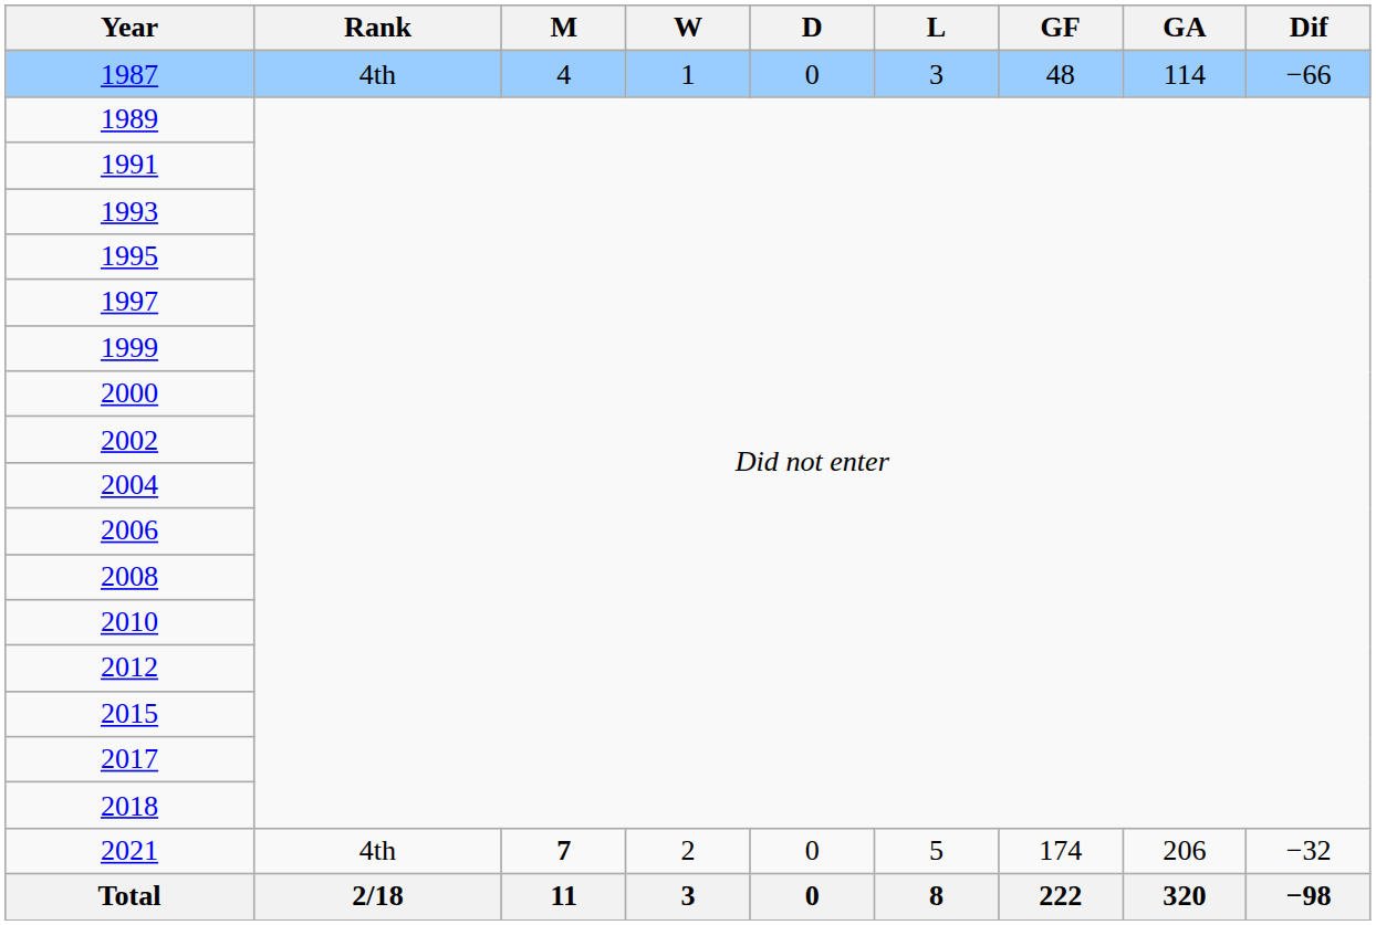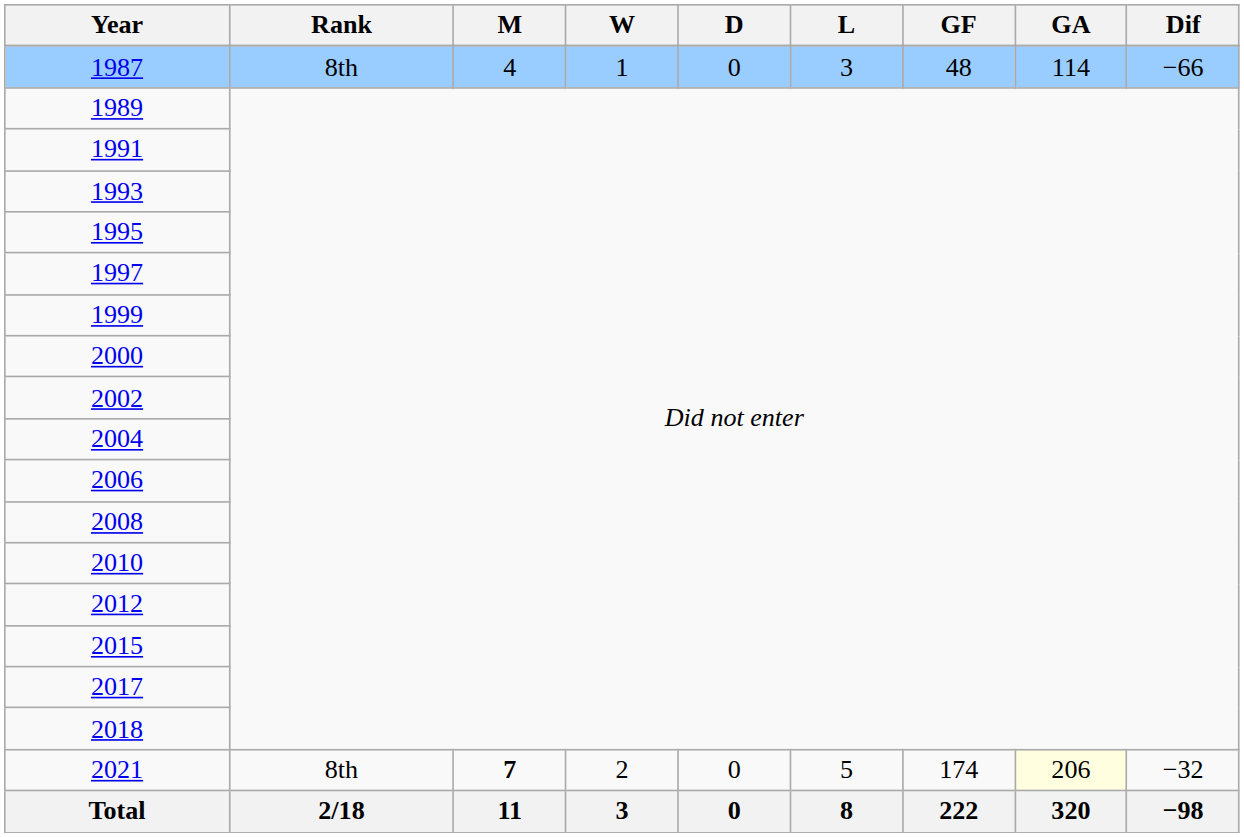 <table class="wikitable sortable" width=60% style="text-align:center">
 <tr>
 <th width=10%>Year</th>
 <th width=10%>Rank</th>
 <th width=5%>M</th>
 <th width=5%>W</th>
 <th width=5%>D</th>
 <th width=5%>L</th>
 <th width=5%>GF</th>
 <th width=5%>GA</th>
 <th width=5%>Dif</th>
 </tr>
 <tr>
 </tr>
 <tr valign="center" bgcolor=9acdff>
 <td> <a href='#'>1987</a></td>
-<td>4th</td>
+<td>8th</td>
 <td>4</td>
 <td>1</td>
 <td>0</td>
 <td>3</td>
 <td>48</td>
 <td>114</td>
 <td>−66</td>
 </tr>
 <tr>
 <td style=text-align=left> <a href='#'>1989</a></td>
 <td rowspan=16 colspan=9><em>Did not enter</em></td>
 </tr>
 <tr>
 <td style=text-align=left> <a href='#'>1991</a></td>
 </tr>
 <tr>
 <td style=text-align=left> <a href='#'>1993</a></td>
 </tr>
 <tr>
 <td style=text-align=left> <a href='#'>1995</a></td>
 </tr>
 <tr>
 <td style=text-align=left> <a href='#'>1997</a></td>
 </tr>
 <tr>
 <td style=text-align=left> <a href='#'>1999</a></td>
 </tr>
 <tr>
 <td style=text-align=left> <a href='#'>2000</a></td>
 </tr>
 <tr>
 <td style=text-align=left> <a href='#'>2002</a></td>
 </tr>
 <tr>
 <td style=text-align=left> <a href='#'>2004</a></td>
 </tr>
 <tr>
 <td style=text-align=left> <a href='#'>2006</a></td>
 </tr>
 <tr>
 <td style=text-align=left> <a href='#'>2008</a></td>
 </tr>
 <tr>
 <td style=text-align=left> <a href='#'>2010</a></td>
 </tr>
 <tr>
 <td style=text-align=left> <a href='#'>2012</a></td>
 </tr>
 <tr>
 <td style=text-align=left> <a href='#'>2015</a></td>
 </tr>
 <tr>
 <td style=text-align=left> <a href='#'>2017</a></td>
 </tr>
 <tr>
 <td style=text-align=left> <a href='#'>2018</a></td>
 </tr>
 <tr>
 <td style="text-align:center;"> <a href='#'>2021</a></td>
-<td>4th</td>
+<td>8th</td>
 <td><strong>7</strong></td>
 <td>2</td>
 <td>0</td>
 <td>5</td>
 <td>174</td>
-<td>206</td>
+<td style="background: lightyellow;">206</td>
 <td>−32</td>
 </tr>
 <tr>
 <th align=center>Total</th>
 <th>2/18</th>
 <th>11</th>
 <th>3</th>
 <th>0</th>
 <th>8</th>
 <th>222</th>
 <th>320</th>
 <th>−98</th>
 </tr>
 </table>
